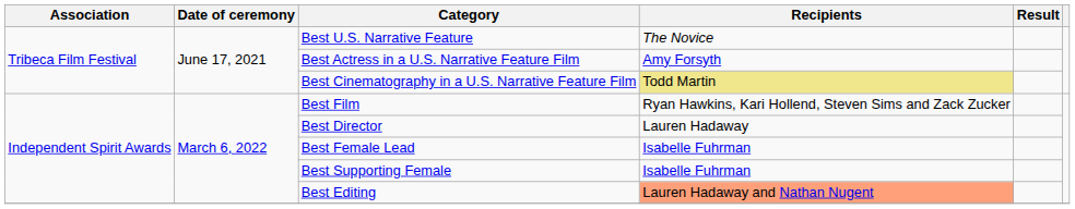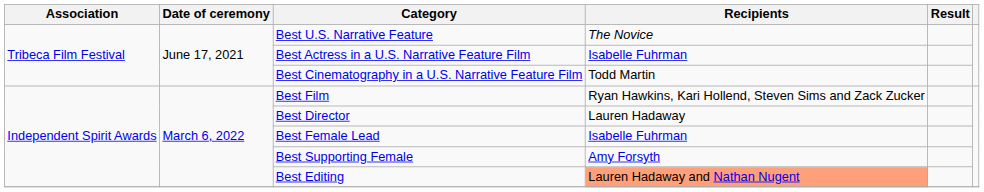 <table class="wikitable sortable">
 <tr>
 <th scope=col>Association</th>
 <th scope=col>Date of ceremony</th>
 <th scope=col>Category</th>
 <th scope=col>Recipients</th>
 <th scope=col>Result</th>
 <th class=unsortable scope=col></th>
 </tr>
 <tr>
 <td rowspan="3"><a href='#'>Tribeca Film Festival</a></td>
 <td rowspan="3">June 17, 2021</td>
 <td><a href='#'>Best U.S. Narrative Feature</a></td>
 <td><em>The Novice</em></td>
 <td></td>
 <td rowspan="3"></td>
 </tr>
 <tr>
 <td><a href='#'>Best Actress in a U.S. Narrative Feature Film</a></td>
-<td><a href='#'>Amy Forsyth</a></td>
+<td><a href='#'>Isabelle Fuhrman</a></td>
 <td></td>
 </tr>
 <tr>
 <td><a href='#'>Best Cinematography in a U.S. Narrative Feature Film</a></td>
-<td style="background: khaki;">Todd Martin</td>
+<td>Todd Martin</td>
 <td></td>
 </tr>
 <tr>
 <td rowspan="5"><a href='#'>Independent Spirit Awards</a></td>
 <td rowspan="5"><a href='#'>March 6, 2022</a></td>
 <td><a href='#'>Best Film</a></td>
 <td>Ryan Hawkins, Kari Hollend, Steven Sims and Zack Zucker</td>
 <td></td>
 <td rowspan="5"></td>
 </tr>
 <tr>
 <td><a href='#'>Best Director</a></td>
 <td>Lauren Hadaway</td>
 <td></td>
 </tr>
 <tr>
 <td><a href='#'>Best Female Lead</a></td>
 <td><a href='#'>Isabelle Fuhrman</a></td>
 <td></td>
 </tr>
 <tr>
 <td><a href='#'>Best Supporting Female</a></td>
-<td><a href='#'>Isabelle Fuhrman</a></td>
+<td><a href='#'>Amy Forsyth</a></td>
 <td></td>
 </tr>
 <tr>
 <td><a href='#'>Best Editing</a></td>
 <td style="background: lightsalmon;">Lauren Hadaway and <a href='#'>Nathan Nugent</a></td>
 <td></td>
 </tr>
 <tr>
 </tr>
 </table>
